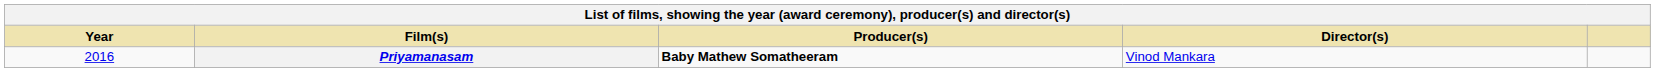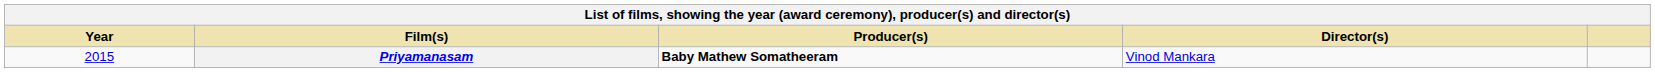 <table class="wikitable plainrowheaders" style="width:100%">
 <tr>
 <th colspan="5">List of films, showing the year (award ceremony), producer(s) and director(s)</th>
 </tr>
 <tr>
 <th scope="col" style="background-color:#EFE4B0;width:9%;">Year</th>
 <th scope="col" style="background-color:#EFE4B0;width:22%;">Film(s)</th>
 <th scope="col" style="background-color:#EFE4B0;width:22%;">Producer(s)</th>
 <th scope="col" style="background-color:#EFE4B0;width:22%;">Director(s)</th>
 <th scope="col" style="background-color:#EFE4B0;width:3%;" class="unsortable"></th>
 </tr>
 <tr>
-<td style="text-align:center;"><a href='#'>2016<br></a></td>
+<td style="text-align:center;"><a href='#'>2015<br></a></td>
 <th scope="row"><em><a href='#'>Priyamanasam</a></em></th>
 <td><strong>Baby Mathew Somatheeram</strong></td>
 <td><a href='#'>Vinod Mankara</a></td>
 <td align="center"></td>
 </tr>
 </table>
